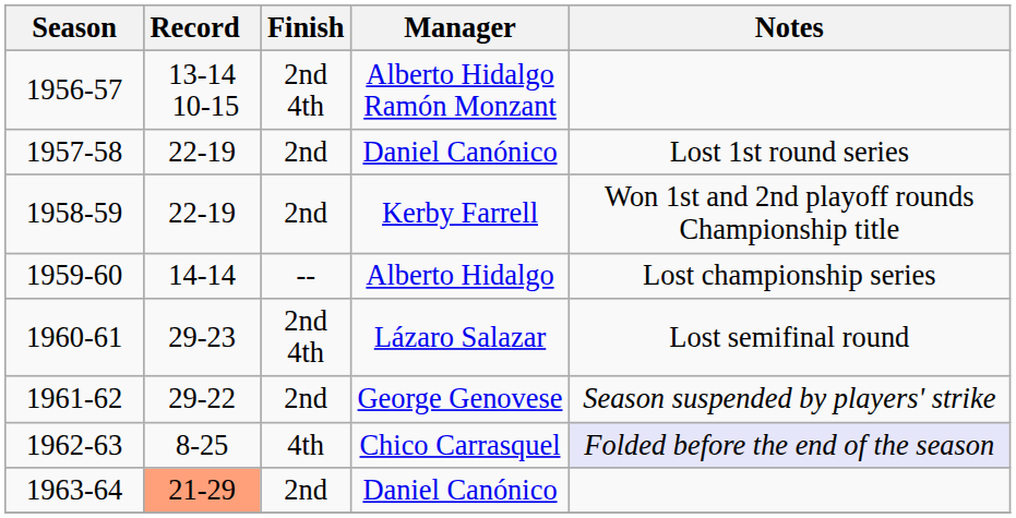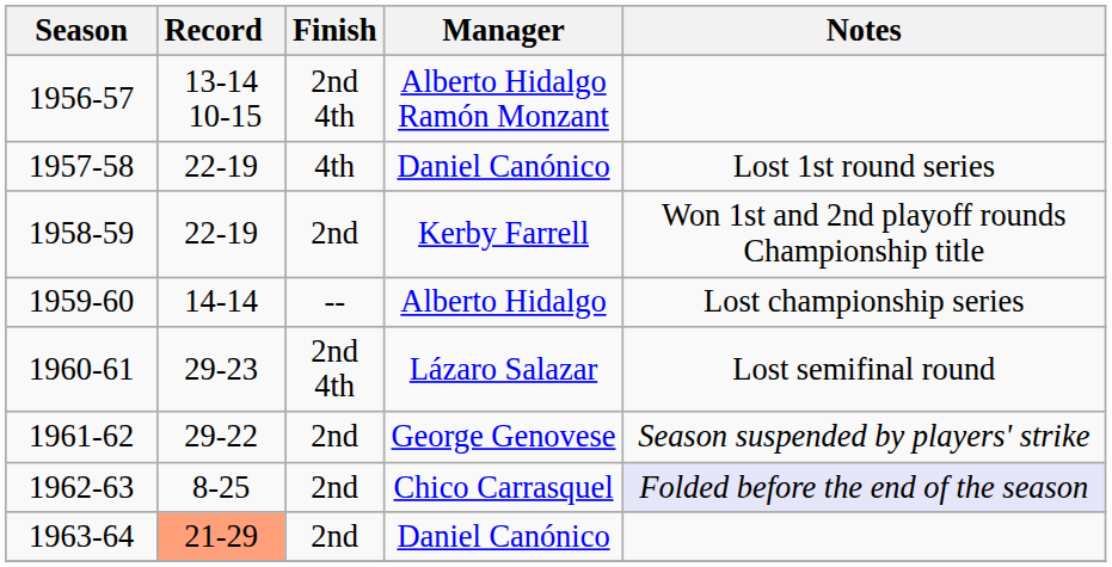 <table class="wikitable">
 <tr style="background: #F2F2F2;">
 <th>Season</th>
 <th>Record  </th>
 <th>Finish</th>
 <th>Manager</th>
 <th>Notes</th>
 </tr>
 <tr align=center>
 <td>  1956-57  </td>
 <td>  13-14  <br> 10-15 </td>
 <td>2nd<br>4th</td>
 <td><a href='#'>Alberto Hidalgo</a><br><a href='#'>Ramón Monzant</a></td>
 <td></td>
 </tr>
 <tr align=center>
 <td>1957-58</td>
 <td>22-19</td>
-<td>2nd</td>
+<td>4th</td>
 <td><a href='#'>Daniel Canónico</a></td>
 <td>Lost 1st round series</td>
 </tr>
 <tr align=center>
 <td>1958-59</td>
 <td>22-19</td>
 <td>2nd</td>
 <td><a href='#'>Kerby Farrell</a></td>
 <td>Won 1st and 2nd playoff rounds<br>Championship title</td>
 </tr>
 <tr align=center>
 <td>1959-60</td>
 <td>14-14</td>
 <td>--</td>
 <td><a href='#'>Alberto Hidalgo</a></td>
 <td>Lost championship series</td>
 </tr>
 <tr align=center>
 <td>1960-61</td>
 <td>29-23</td>
 <td>2nd<br>4th</td>
 <td><a href='#'>Lázaro Salazar</a></td>
 <td>Lost semifinal round</td>
 </tr>
 <tr align=center>
 <td>1961-62</td>
 <td>29-22</td>
 <td>2nd</td>
 <td><a href='#'>George Genovese</a></td>
 <td> <em>Season suspended by players' strike</em> </td>
 </tr>
 <tr align=center>
 <td>1962-63</td>
 <td>8-25</td>
-<td>4th</td>
+<td>2nd</td>
 <td><a href='#'>Chico Carrasquel</a></td>
 <td style="background: lavender;"><em>Folded before the end of the season</em></td>
 </tr>
 <tr align=center>
 <td>1963-64</td>
 <td style="background: lightsalmon;">21-29</td>
 <td>2nd</td>
 <td><a href='#'>Daniel Canónico</a></td>
 <td></td>
 </tr>
 <tr align=center>
 </tr>
 </table>
